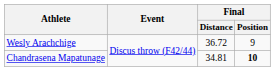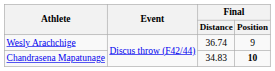 <table class=wikitable style="font-size:90%">
 <tr>
 <th rowspan="2">Athlete</th>
 <th rowspan="2">Event</th>
 <th colspan="2">Final</th>
 </tr>
 <tr style="font-size:95%">
 <th>Distance</th>
 <th>Position</th>
 </tr>
 <tr align=center>
 <td align=left><a href='#'>Wesly Arachchige</a></td>
 <td align=left rowspan="2"><a href='#'>Discus throw (F42/44)</a></td>
-<td>36.72</td>
+<td>36.74</td>
 <td>9</td>
 </tr>
 <tr align=center>
 <td align=left><a href='#'>Chandrasena Mapatunage</a></td>
-<td>34.81</td>
+<td>34.83</td>
 <td><strong>10</strong></td>
 </tr>
 </table>
